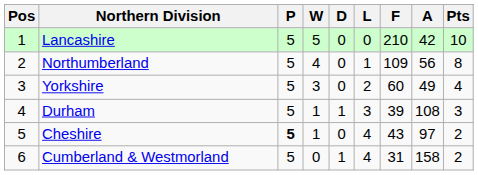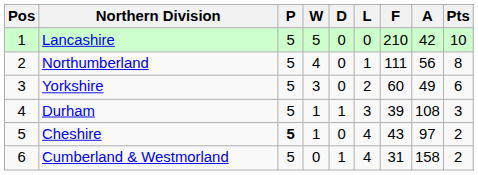 <table class="wikitable" style="font-size: 100%">
 <tr>
 <th width=20>Pos</th>
 <th width=250>Northern Division</th>
 <th width=20>P</th>
 <th width=20>W</th>
 <th width=20>D</th>
 <th width=20>L</th>
 <th width=20>F</th>
 <th width=20>A</th>
 <th width=20>Pts</th>
 </tr>
 <tr align=center style="background: #CCFFCC;">
 <td>1</td>
 <td align="left"><a href='#'>Lancashire</a></td>
 <td>5</td>
 <td>5</td>
 <td>0</td>
 <td>0</td>
 <td>210</td>
 <td>42</td>
 <td>10</td>
 </tr>
 <tr align=center>
 <td>2</td>
 <td align="left"><a href='#'>Northumberland</a></td>
 <td>5</td>
 <td>4</td>
 <td>0</td>
 <td>1</td>
-<td>109</td>
+<td>111</td>
 <td>56</td>
 <td>8</td>
 </tr>
 <tr align=center>
 <td>3</td>
 <td align="left"><a href='#'>Yorkshire</a></td>
 <td>5</td>
 <td>3</td>
 <td>0</td>
 <td>2</td>
 <td>60</td>
 <td>49</td>
-<td>4</td>
+<td>6</td>
 </tr>
 <tr align=center>
 <td>4</td>
 <td align="left"><a href='#'>Durham</a></td>
 <td>5</td>
 <td>1</td>
 <td>1</td>
 <td>3</td>
 <td>39</td>
 <td>108</td>
 <td>3</td>
 </tr>
 <tr align=center>
 <td>5</td>
 <td align="left"><a href='#'>Cheshire</a></td>
 <td><strong>5</strong></td>
 <td>1</td>
 <td>0</td>
 <td>4</td>
 <td>43</td>
 <td>97</td>
 <td>2</td>
 </tr>
 <tr align=center>
 <td>6</td>
 <td align="left"><a href='#'>Cumberland & Westmorland</a></td>
 <td>5</td>
 <td>0</td>
 <td>1</td>
 <td>4</td>
 <td>31</td>
 <td>158</td>
 <td>2</td>
 </tr>
 </table>
